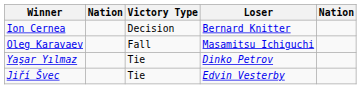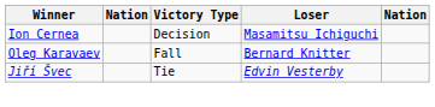 <table class="wikitable sortable" style="text-align:left;">
 <tr>
 <th>Winner</th>
 <th>Nation</th>
 <th>Victory Type</th>
 <th>Loser</th>
 <th>Nation</th>
 </tr>
 <tr>
 <td><a href='#'>Ion Cernea</a></td>
 <td></td>
 <td>Decision</td>
-<td><a href='#'>Bernard Knitter</a></td>
+<td><a href='#'>Masamitsu Ichiguchi</a></td>
 <td></td>
 </tr>
 <tr>
 <td><a href='#'>Oleg Karavaev</a></td>
 <td></td>
 <td>Fall</td>
-<td><a href='#'>Masamitsu Ichiguchi</a></td>
+<td><a href='#'>Bernard Knitter</a></td>
 <td></td>
-</tr>
-<tr>
-<td><em><a href='#'>Yaşar Yılmaz</a></em></td>
-<td><em></em></td>
-<td>Tie</td>
-<td><em><a href='#'>Dinko Petrov</a></em></td>
-<td><em></em></td>
 </tr>
 <tr>
 <td><em><a href='#'>Jiří Švec</a></em></td>
 <td><em></em></td>
 <td>Tie</td>
 <td><em><a href='#'>Edvin Vesterby</a></em></td>
 <td><em></em></td>
 </tr>
 </table>
